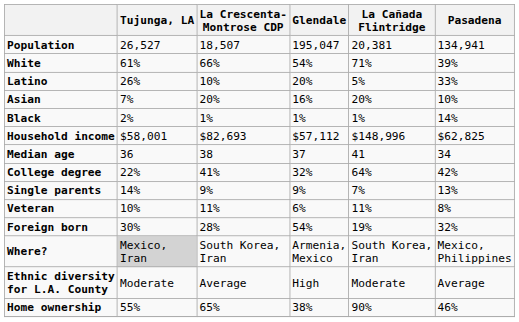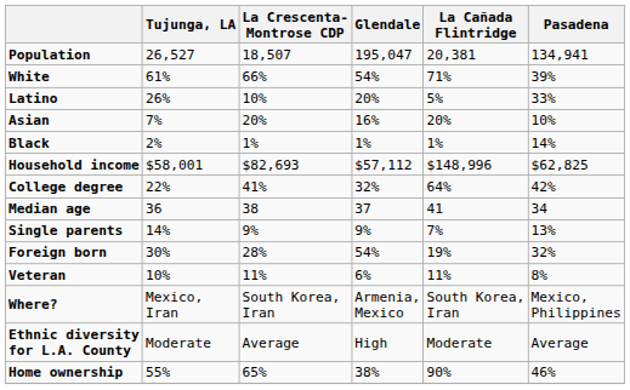 <table class="wikitable">
 <tr>
 <th></th>
 <th>Tujunga, LA</th>
 <th>La Crescenta-<br>Montrose CDP</th>
 <th>Glendale</th>
 <th>La Cañada<br>Flintridge</th>
 <th>Pasadena</th>
 </tr>
 <tr>
 <td><strong>Population</strong></td>
 <td>26,527</td>
 <td>18,507</td>
 <td>195,047</td>
 <td>20,381</td>
 <td>134,941</td>
 </tr>
 <tr>
 <td><strong>White</strong></td>
 <td>61%</td>
 <td>66%</td>
 <td>54%</td>
 <td>71%</td>
 <td>39%</td>
 </tr>
 <tr>
 <td><strong>Latino</strong></td>
 <td>26%</td>
 <td>10%</td>
 <td>20%</td>
 <td>5%</td>
 <td>33%</td>
 </tr>
 <tr>
 <td><strong>Asian</strong></td>
 <td>7%</td>
 <td>20%</td>
 <td>16%</td>
 <td>20%</td>
 <td>10%</td>
 </tr>
 <tr>
 <td><strong>Black</strong></td>
 <td>2%</td>
 <td>1%</td>
 <td>1%</td>
 <td>1%</td>
 <td>14%</td>
 </tr>
 <tr>
 <td><strong>Household income</strong></td>
 <td>$58,001</td>
 <td>$82,693</td>
 <td>$57,112</td>
 <td>$148,996</td>
 <td>$62,825</td>
 </tr>
 <tr>
+<td><strong>College degree</strong></td>
+<td>22%</td>
+<td>41%</td>
+<td>32%</td>
+<td>64%</td>
+<td>42%</td>
+</tr>
+<tr>
 <td><strong>Median age</strong></td>
 <td>36</td>
 <td>38</td>
 <td>37</td>
 <td>41</td>
 <td>34</td>
-</tr>
-<tr>
-<td><strong>College degree</strong></td>
-<td>22%</td>
-<td>41%</td>
-<td>32%</td>
-<td>64%</td>
-<td>42%</td>
 </tr>
 <tr>
 <td><strong>Single parents</strong></td>
 <td>14%</td>
 <td>9%</td>
 <td>9%</td>
 <td>7%</td>
 <td>13%</td>
 </tr>
 <tr>
+<td><strong>Foreign born</strong></td>
+<td>30%</td>
+<td>28%</td>
+<td>54%</td>
+<td>19%</td>
+<td>32%</td>
+</tr>
+<tr>
 <td><strong>Veteran</strong></td>
 <td>10%</td>
 <td>11%</td>
 <td>6%</td>
 <td>11%</td>
 <td>8%</td>
 </tr>
 <tr>
-<td><strong>Foreign born</strong></td>
-<td>30%</td>
-<td>28%</td>
-<td>54%</td>
-<td>19%</td>
-<td>32%</td>
-</tr>
-<tr>
 <td><strong>Where?</strong></td>
-<td style="background: lightgrey;">Mexico,<br>Iran</td>
+<td>Mexico,<br>Iran</td>
 <td>South Korea,<br>Iran</td>
 <td>Armenia,<br>Mexico</td>
 <td>South Korea,<br>Iran</td>
 <td>Mexico,<br>Philippines</td>
 </tr>
 <tr>
 <td><strong>Ethnic diversity<br>for L.A. County</strong></td>
 <td>Moderate</td>
 <td>Average</td>
 <td>High</td>
 <td>Moderate</td>
 <td>Average</td>
 </tr>
 <tr>
 <td><strong>Home ownership</strong></td>
 <td>55%</td>
 <td>65%</td>
 <td>38%</td>
 <td>90%</td>
 <td>46%</td>
 </tr>
 <tr>
 </tr>
 </table>
